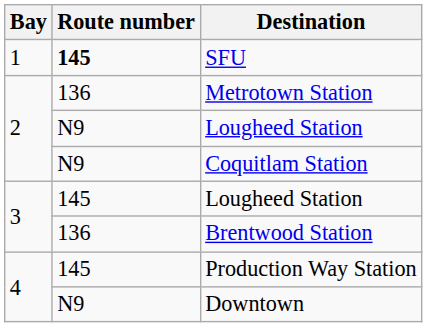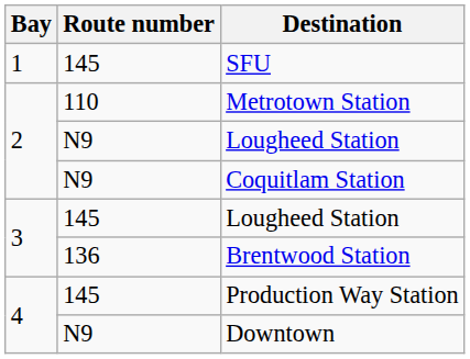 <table class="wikitable">
 <tr>
 <th>Bay</th>
 <th>Route number</th>
 <th>Destination</th>
 </tr>
 <tr>
 <td>1</td>
-<td><strong>145</strong></td>
+<td>145</td>
 <td><a href='#'>SFU</a><br></td>
 </tr>
 <tr>
 <td rowspan="3">2</td>
-<td>136</td>
+<td>110</td>
 <td><a href='#'>Metrotown Station</a></td>
 </tr>
 <tr>
 <td>N9</td>
 <td><a href='#'>Lougheed Station</a></td>
 </tr>
 <tr>
 <td>N9</td>
 <td><a href='#'>Coquitlam Station</a><br></td>
 </tr>
 <tr>
 <td rowspan="2">3</td>
 <td>145</td>
 <td>Lougheed Station</td>
 </tr>
 <tr>
 <td>136</td>
 <td><a href='#'>Brentwood Station</a></td>
 </tr>
 <tr>
 <td rowspan="2">4</td>
 <td>145</td>
 <td>Production Way Station<br></td>
 </tr>
 <tr>
 <td>N9</td>
 <td>Downtown<br></td>
 </tr>
 </table>
